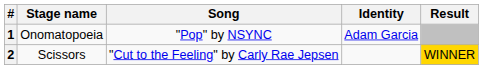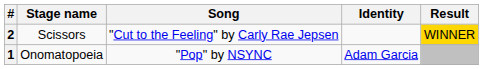 <table class="wikitable plainrowheaders" style="text-align: center;">
 <tr>
 <th>#</th>
 <th>Stage name</th>
 <th>Song</th>
 <th>Identity</th>
 <th>Result</th>
 </tr>
 <tr>
+<th>2</th>
+<td>Scissors</td>
+<td>"<a href='#'>Cut to the Feeling</a>" by <a href='#'>Carly Rae Jepsen</a></td>
+<td></td>
+<td bgcolor=gold>WINNER</td>
+</tr>
+<tr>
 <th>1</th>
 <td>Onomatopoeia</td>
 <td>"<a href='#'>Pop</a>" by <a href='#'>NSYNC</a></td>
 <td><a href='#'>Adam Garcia</a></td>
 <td bgcolor=silver></td>
 </tr>
-<tr>
-<th>2</th>
-<td>Scissors</td>
-<td>"<a href='#'>Cut to the Feeling</a>" by <a href='#'>Carly Rae Jepsen</a></td>
-<td></td>
-<td bgcolor=gold>WINNER</td>
-</tr>
 </table>
